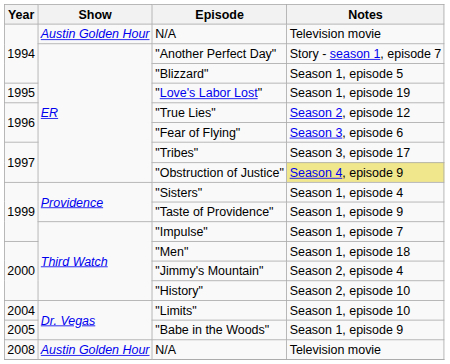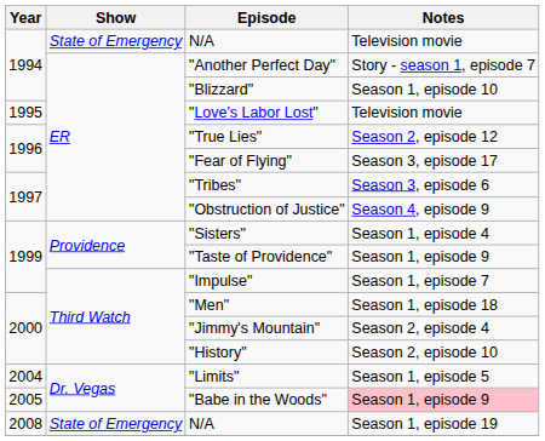 <table class="wikitable" style="font-size: 95%;">
 <tr>
 <th>Year</th>
 <th>Show</th>
 <th>Episode</th>
 <th>Notes</th>
 </tr>
 <tr>
 <td rowspan=3>1994</td>
-<td><em><a href='#'>Austin Golden Hour</a></em></td>
+<td><em><a href='#'>State of Emergency</a></em></td>
 <td>N/A</td>
 <td>Television movie</td>
 </tr>
 <tr>
 <td rowspan=7><em><a href='#'>ER</a></em></td>
 <td>"Another Perfect Day"</td>
 <td>Story - <a href='#'>season 1</a>, episode 7</td>
 </tr>
 <tr>
 <td>"Blizzard"</td>
-<td>Season 1, episode 5</td>
+<td>Season 1, episode 10</td>
 </tr>
 <tr>
 <td>1995</td>
 <td>"<a href='#'>Love's Labor Lost</a>"</td>
-<td>Season 1, episode 19</td>
+<td>Television movie</td>
 </tr>
 <tr>
 <td rowspan=2>1996</td>
 <td>"True Lies"</td>
 <td><a href='#'>Season 2</a>, episode 12</td>
 </tr>
 <tr>
 <td>"Fear of Flying"</td>
-<td><a href='#'>Season 3</a>, episode 6</td>
+<td>Season 3, episode 17</td>
 </tr>
 <tr>
 <td rowspan=2>1997</td>
 <td>"Tribes"</td>
-<td>Season 3, episode 17</td>
+<td><a href='#'>Season 3</a>, episode 6</td>
 </tr>
 <tr>
 <td>"Obstruction of Justice"</td>
-<td style="background: khaki;"><a href='#'>Season 4</a>, episode 9</td>
+<td><a href='#'>Season 4</a>, episode 9</td>
 </tr>
 <tr>
 <td rowspan=3>1999</td>
 <td rowspan=2><em><a href='#'>Providence</a></em></td>
 <td>"Sisters"</td>
 <td>Season 1, episode 4</td>
 </tr>
 <tr>
 <td>"Taste of Providence"</td>
 <td>Season 1, episode 9</td>
 </tr>
 <tr>
 <td rowspan=4><em><a href='#'>Third Watch</a></em></td>
 <td>"Impulse"</td>
 <td>Season 1, episode 7</td>
 </tr>
 <tr>
 <td rowspan=3>2000</td>
 <td>"Men"</td>
 <td>Season 1, episode 18</td>
 </tr>
 <tr>
 <td>"Jimmy's Mountain"</td>
 <td>Season 2, episode 4</td>
 </tr>
 <tr>
 <td>"History"</td>
 <td>Season 2, episode 10</td>
 </tr>
 <tr>
 <td>2004</td>
 <td rowspan=2><em><a href='#'>Dr. Vegas</a></em></td>
 <td>"Limits"</td>
-<td>Season 1, episode 10</td>
+<td>Season 1, episode 5</td>
 </tr>
 <tr>
 <td>2005</td>
 <td>"Babe in the Woods"</td>
-<td>Season 1, episode 9</td>
+<td style="background: pink;">Season 1, episode 9</td>
 </tr>
 <tr>
 <td>2008</td>
-<td><em><a href='#'>Austin Golden Hour</a></em></td>
+<td><em><a href='#'>State of Emergency</a></em></td>
 <td>N/A</td>
-<td>Television movie</td>
+<td>Season 1, episode 19</td>
 </tr>
 <tr>
 </tr>
 </table>
